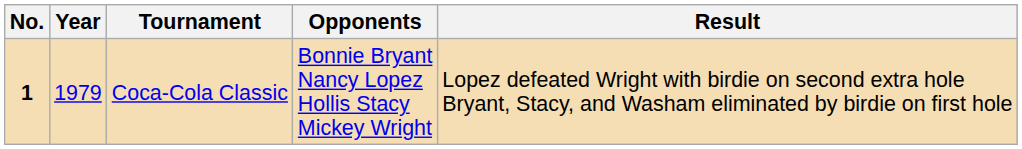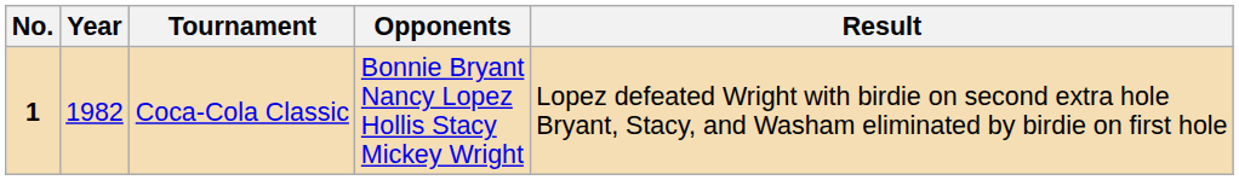 <table class="wikitable" style="font-size:95%;">
 <tr>
 <th>No.</th>
 <th>Year</th>
 <th>Tournament</th>
 <th>Opponents</th>
 <th>Result</th>
 </tr>
 <tr style="background:#F5DEB3;">
 <td align=center><strong>1</strong></td>
-<td><a href='#'>1979</a></td>
+<td><a href='#'>1982</a></td>
 <td><a href='#'>Coca-Cola Classic</a></td>
 <td> <a href='#'>Bonnie Bryant</a><br> <a href='#'>Nancy Lopez</a><br> <a href='#'>Hollis Stacy</a><br> <a href='#'>Mickey Wright</a></td>
 <td>Lopez defeated Wright with birdie on second extra hole<br>Bryant, Stacy, and Washam eliminated by birdie on first hole</td>
 </tr>
 </table>
